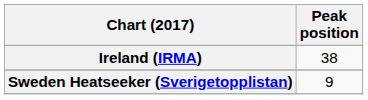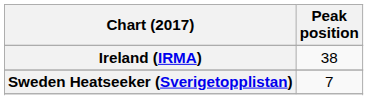 <table class="wikitable sortable plainrowheaders" style="text-align:center">
 <tr>
 <th scope="col">Chart (2017)</th>
 <th scope="col">Peak<br> position</th>
 </tr>
 <tr>
 </tr>
 <tr>
 <th scope="row">Ireland (<a href='#'>IRMA</a>)</th>
 <td>38</td>
 </tr>
 <tr>
 </tr>
 <tr>
 </tr>
 <tr>
 <th scope="row">Sweden Heatseeker (<a href='#'>Sverigetopplistan</a>)</th>
-<td>9</td>
+<td>7</td>
 </tr>
 <tr>
 </tr>
 <tr>
 </tr>
 <tr>
 </tr>
 </table>
